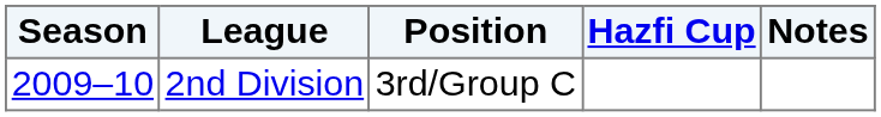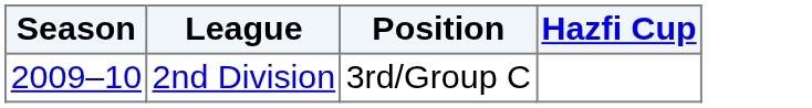 <table border="1" cellpadding="2" style="border-collapse:collapse; text-align:center; font-size:normal;">
 <tr style="background:#f0f6fa;">
 <th>Season</th>
 <th>League</th>
 <th>Position</th>
 <th><a href='#'>Hazfi Cup</a></th>
-<th>Notes</th>
 </tr>
 <tr>
 <td><a href='#'>2009–10</a></td>
 <td><a href='#'>2nd Division</a></td>
 <td>3rd/Group C</td>
 <td></td>
-<td></td>
 </tr>
 </table>
